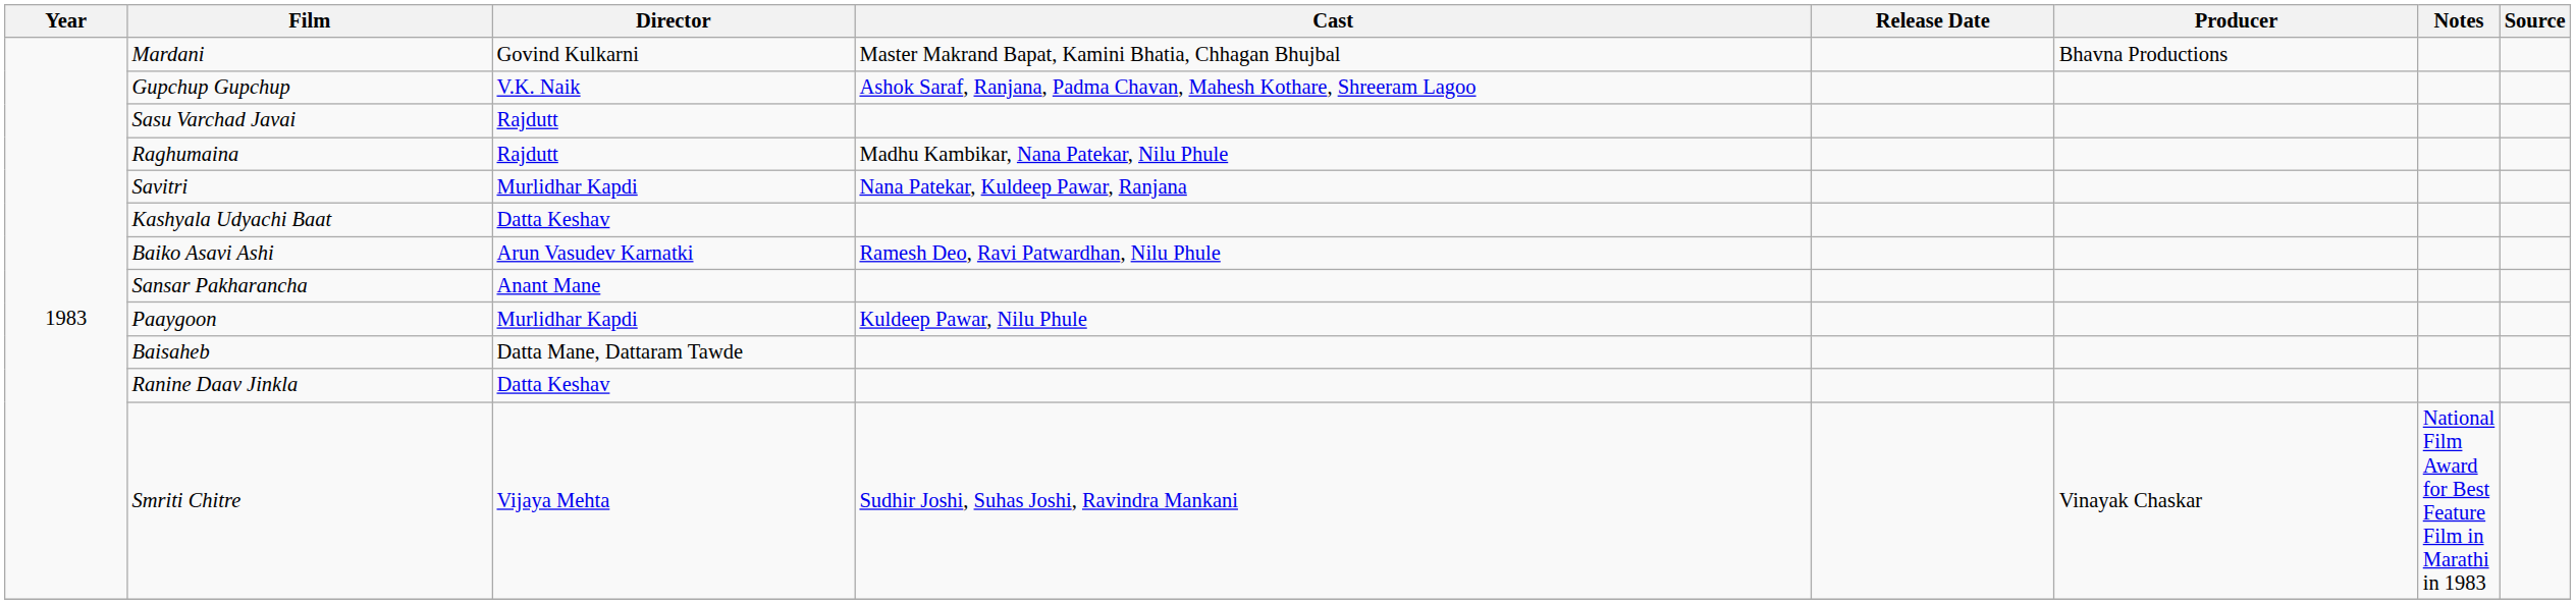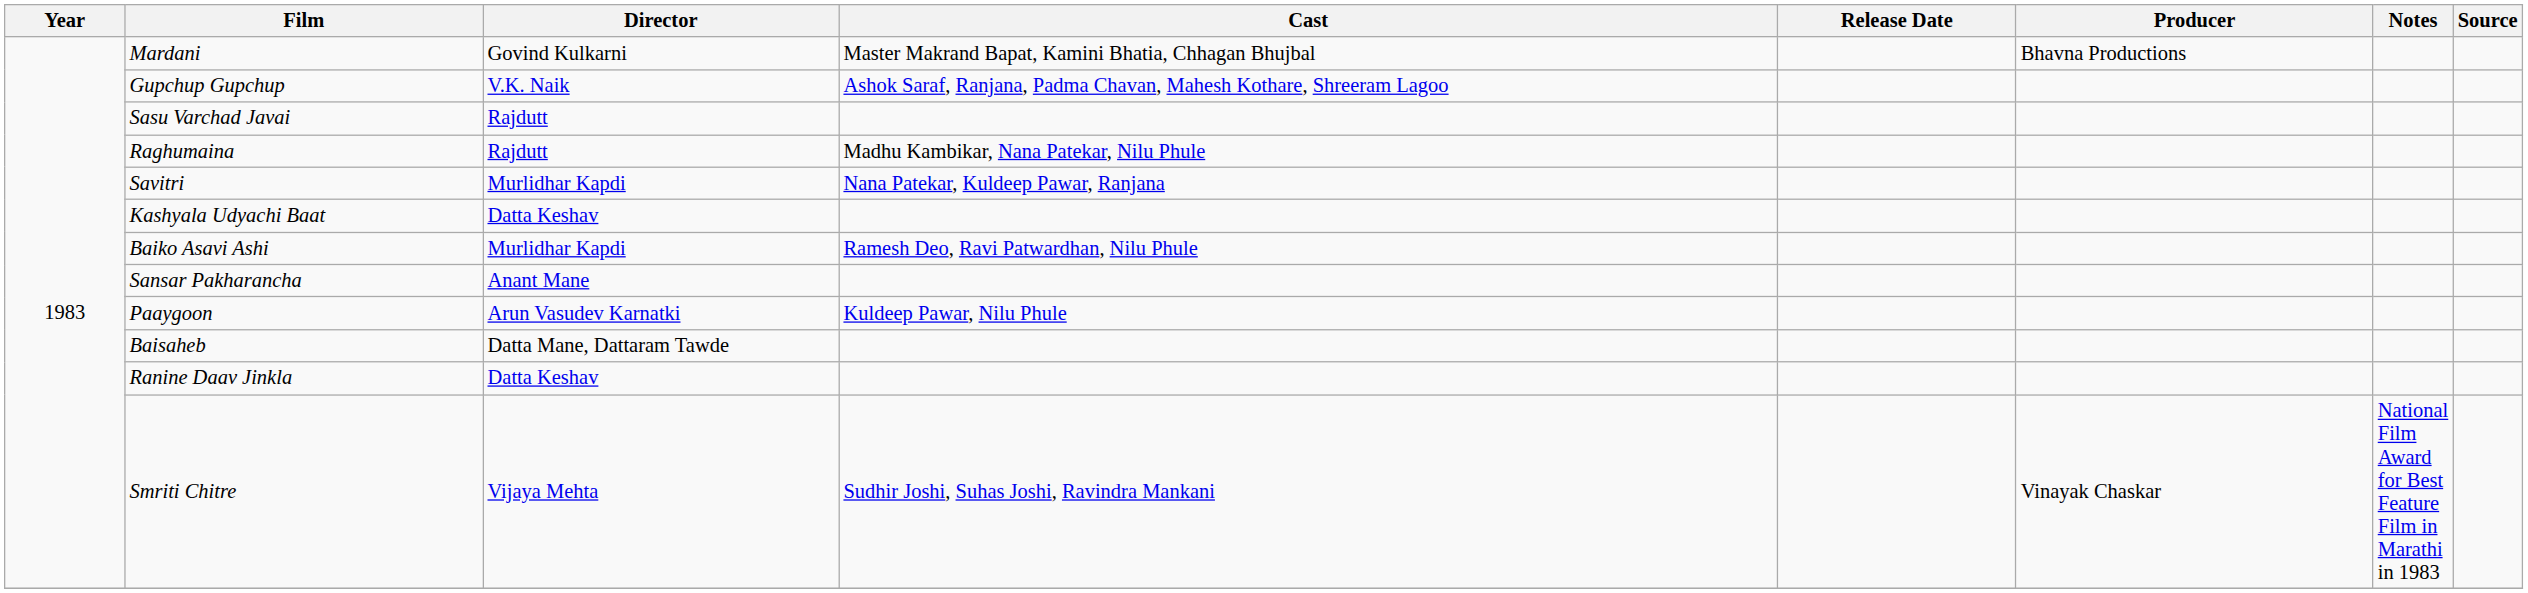 <table class ="wikitable sortable collapsible">
 <tr>
 <th style="width: 05%;">Year</th>
 <th style="width: 15%;">Film</th>
 <th style="width: 15%;">Director</th>
 <th style="width: 40%;" class="unsortable">Cast</th>
 <th style="width: 10%;">Release Date</th>
 <th style="width: 15%;" class="unsortable">Producer</th>
 <th style="width: 15%;" class="unsortable">Notes</th>
 <th style="width: 15%;" class="unsortable">Source</th>
 </tr>
 <tr>
 <td rowspan=12 align="center">1983</td>
 <td><em>Mardani </em></td>
 <td>Govind Kulkarni</td>
 <td>Master Makrand Bapat, Kamini Bhatia, Chhagan Bhujbal</td>
 <td></td>
 <td>Bhavna Productions</td>
 <td></td>
 <td></td>
 </tr>
 <tr>
 <td><em>Gupchup Gupchup</em></td>
 <td><a href='#'>V.K. Naik</a></td>
 <td><a href='#'>Ashok Saraf</a>, <a href='#'>Ranjana</a>, <a href='#'>Padma Chavan</a>, <a href='#'>Mahesh Kothare</a>, <a href='#'>Shreeram Lagoo</a></td>
 <td></td>
 <td></td>
 <td></td>
 <td></td>
 </tr>
 <tr>
 <td><em>Sasu Varchad Javai</em></td>
 <td><a href='#'>Rajdutt</a></td>
 <td></td>
 <td></td>
 <td></td>
 <td></td>
 <td></td>
 </tr>
 <tr>
 <td><em>Raghumaina </em></td>
 <td><a href='#'>Rajdutt</a></td>
 <td>Madhu Kambikar, <a href='#'>Nana Patekar</a>, <a href='#'>Nilu Phule</a></td>
 <td></td>
 <td></td>
 <td></td>
 <td></td>
 </tr>
 <tr>
 <td><em>Savitri</em></td>
 <td><a href='#'>Murlidhar Kapdi</a></td>
 <td><a href='#'>Nana Patekar</a>, <a href='#'>Kuldeep Pawar</a>, <a href='#'>Ranjana</a></td>
 <td></td>
 <td></td>
 <td></td>
 <td></td>
 </tr>
 <tr>
 <td><em>Kashyala Udyachi Baat</em></td>
 <td><a href='#'>Datta Keshav</a></td>
 <td></td>
 <td></td>
 <td></td>
 <td></td>
 <td></td>
 </tr>
 <tr>
 <td><em>Baiko Asavi Ashi </em></td>
-<td><a href='#'>Arun Vasudev Karnatki</a></td>
+<td><a href='#'>Murlidhar Kapdi</a></td>
 <td><a href='#'>Ramesh Deo</a>, <a href='#'>Ravi Patwardhan</a>, <a href='#'>Nilu Phule</a></td>
 <td></td>
 <td></td>
 <td></td>
 <td></td>
 </tr>
 <tr>
 <td><em>Sansar Pakharancha</em></td>
 <td><a href='#'>Anant Mane</a></td>
 <td></td>
 <td></td>
 <td></td>
 <td></td>
 <td></td>
 </tr>
 <tr>
 <td><em>Paaygoon </em></td>
-<td><a href='#'>Murlidhar Kapdi</a></td>
+<td><a href='#'>Arun Vasudev Karnatki</a></td>
 <td><a href='#'>Kuldeep Pawar</a>, <a href='#'>Nilu Phule</a></td>
 <td></td>
 <td></td>
 <td></td>
 <td></td>
 </tr>
 <tr>
 <td><em>Baisaheb </em></td>
 <td>Datta Mane, Dattaram Tawde</td>
 <td></td>
 <td></td>
 <td></td>
 <td></td>
 <td></td>
 </tr>
 <tr>
 <td><em>Ranine Daav Jinkla</em></td>
 <td><a href='#'>Datta Keshav</a></td>
 <td></td>
 <td></td>
 <td></td>
 <td></td>
 <td></td>
 </tr>
 <tr>
 <td><em>Smriti Chitre </em></td>
 <td><a href='#'>Vijaya Mehta</a></td>
 <td><a href='#'>Sudhir Joshi</a>, <a href='#'>Suhas Joshi</a>, <a href='#'>Ravindra Mankani</a></td>
 <td></td>
 <td>Vinayak Chaskar</td>
 <td><a href='#'>National Film Award for Best Feature Film in Marathi</a> in 1983</td>
 <td></td>
 </tr>
 <tr>
 </tr>
 </table>
